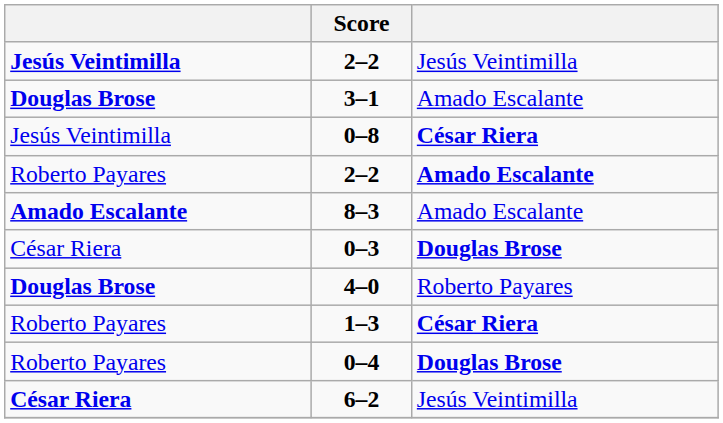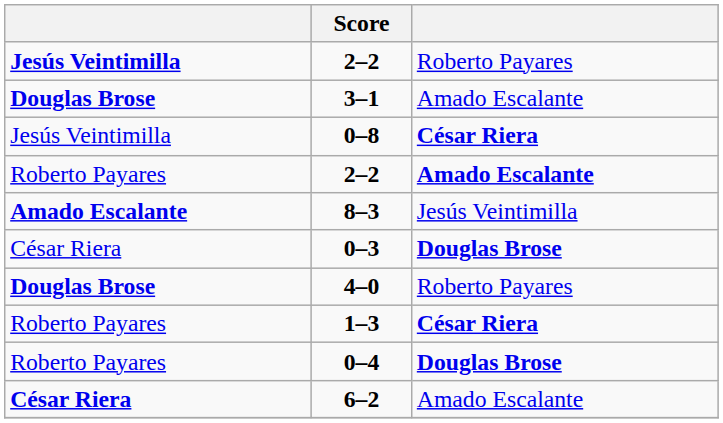 <table class="wikitable" style="text-align: center; font-size:100% ">
 <tr>
 <th align="right" width="200"></th>
 <th width="60">Score</th>
 <th align="left" width="200"></th>
 </tr>
 <tr>
 <td align=left><strong> <a href='#'>Jesús Veintimilla</a></strong></td>
 <td align=center><strong>2–2</strong></td>
-<td align=left> <a href='#'>Jesús Veintimilla</a></td>
+<td align=left> <a href='#'>Roberto Payares</a></td>
 </tr>
 <tr>
 <td align=left><strong> <a href='#'>Douglas Brose</a></strong></td>
 <td align=center><strong>3–1</strong></td>
 <td align=left> <a href='#'>Amado Escalante</a></td>
 </tr>
 <tr>
 <td align=left> <a href='#'>Jesús Veintimilla</a></td>
 <td align=center><strong>0–8</strong></td>
 <td align=left><strong> <a href='#'>César Riera</a></strong></td>
 </tr>
 <tr>
 <td align=left> <a href='#'>Roberto Payares</a></td>
 <td align=center><strong>2–2</strong></td>
 <td align=left><strong> <a href='#'>Amado Escalante</a></strong></td>
 </tr>
 <tr>
 <td align=left><strong> <a href='#'>Amado Escalante</a></strong></td>
 <td align=center><strong>8–3</strong></td>
-<td align=left> <a href='#'>Amado Escalante</a></td>
+<td align=left> <a href='#'>Jesús Veintimilla</a></td>
 </tr>
 <tr>
 <td align=left> <a href='#'>César Riera</a></td>
 <td align=center><strong>0–3</strong></td>
 <td align=left><strong> <a href='#'>Douglas Brose</a></strong></td>
 </tr>
 <tr>
 <td align=left><strong> <a href='#'>Douglas Brose</a></strong></td>
 <td align=center><strong>4–0</strong></td>
 <td align=left> <a href='#'>Roberto Payares</a></td>
 </tr>
 <tr>
 <td align=left> <a href='#'>Roberto Payares</a></td>
 <td align=center><strong>1–3</strong></td>
 <td align=left><strong> <a href='#'>César Riera</a></strong></td>
 </tr>
 <tr>
 <td align=left> <a href='#'>Roberto Payares</a></td>
 <td align=center><strong>0–4</strong></td>
 <td align=left><strong> <a href='#'>Douglas Brose</a></strong></td>
 </tr>
 <tr>
 <td align=left><strong> <a href='#'>César Riera</a></strong></td>
 <td align=center><strong>6–2</strong></td>
-<td align=left> <a href='#'>Jesús Veintimilla</a></td>
+<td align=left> <a href='#'>Amado Escalante</a></td>
 </tr>
 <tr>
 </tr>
 </table>
